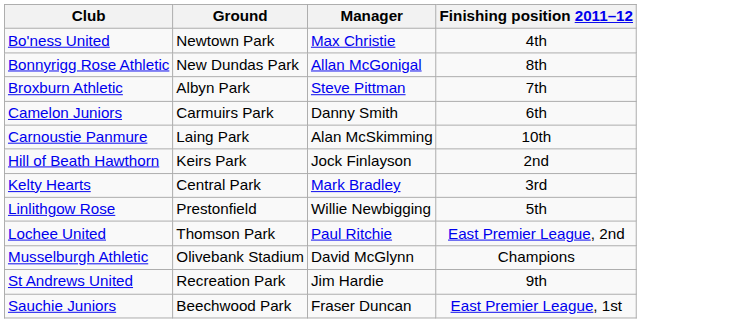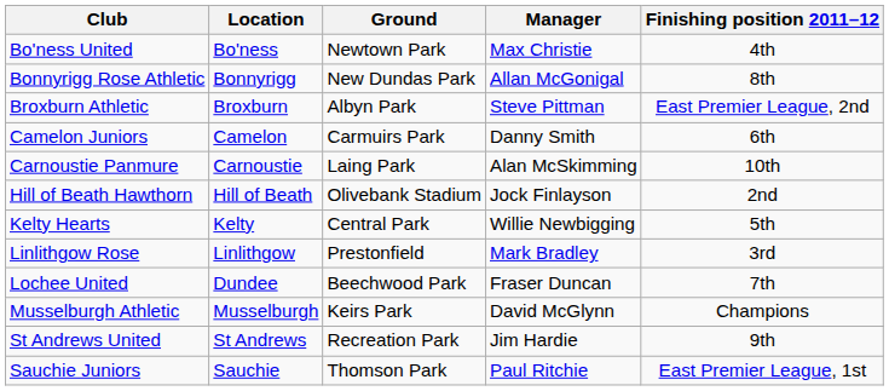 <table class="wikitable sortable">
 <tr>
 <th>Club</th>
+<th>Location</th>
 <th>Ground</th>
 <th>Manager</th>
 <th>Finishing position <a href='#'>2011–12</a></th>
 </tr>
 <tr>
 <td style="text-align:left;"><a href='#'>Bo'ness United</a></td>
+<td><a href='#'>Bo'ness</a></td>
 <td>Newtown Park</td>
 <td><a href='#'>Max Christie</a></td>
 <td align="center">4th</td>
 </tr>
 <tr>
 <td style="text-align:left;"><a href='#'>Bonnyrigg Rose Athletic</a></td>
+<td><a href='#'>Bonnyrigg</a></td>
 <td>New Dundas Park</td>
 <td><a href='#'>Allan McGonigal</a></td>
 <td align="center">8th</td>
 </tr>
 <tr>
 <td style="text-align:left;"><a href='#'>Broxburn Athletic</a></td>
+<td><a href='#'>Broxburn</a></td>
 <td>Albyn Park</td>
 <td><a href='#'>Steve Pittman</a></td>
-<td align="center">7th</td>
+<td align="center"><a href='#'>East Premier League</a>, 2nd</td>
 </tr>
 <tr>
 <td style="text-align:left;"><a href='#'>Camelon Juniors</a></td>
+<td><a href='#'>Camelon</a></td>
 <td>Carmuirs Park</td>
 <td>Danny Smith</td>
 <td align="center">6th</td>
 </tr>
 <tr>
 <td style="text-align:left;"><a href='#'>Carnoustie Panmure</a></td>
+<td><a href='#'>Carnoustie</a></td>
 <td>Laing Park</td>
 <td>Alan McSkimming</td>
 <td align="center">10th</td>
 </tr>
 <tr>
 <td style="text-align:left;"><a href='#'>Hill of Beath Hawthorn</a></td>
-<td>Keirs Park</td>
+<td><a href='#'>Hill of Beath</a></td>
+<td>Olivebank Stadium</td>
 <td>Jock Finlayson</td>
 <td align="center">2nd</td>
 </tr>
 <tr>
 <td style="text-align:left;"><a href='#'>Kelty Hearts</a></td>
+<td><a href='#'>Kelty</a></td>
 <td>Central Park</td>
+<td>Willie Newbigging</td>
+<td align="center">5th</td>
+</tr>
+<tr>
+<td style="text-align:left;"><a href='#'>Linlithgow Rose</a></td>
+<td><a href='#'>Linlithgow</a></td>
+<td>Prestonfield</td>
 <td><a href='#'>Mark Bradley</a></td>
 <td align="center">3rd</td>
 </tr>
 <tr>
-<td style="text-align:left;"><a href='#'>Linlithgow Rose</a></td>
-<td>Prestonfield</td>
-<td>Willie Newbigging</td>
-<td align="center">5th</td>
-</tr>
-<tr>
 <td style="text-align:left;"><a href='#'>Lochee United</a></td>
-<td>Thomson Park</td>
-<td><a href='#'>Paul Ritchie</a></td>
-<td align="center"><a href='#'>East Premier League</a>, 2nd</td>
+<td><a href='#'>Dundee</a></td>
+<td>Beechwood Park</td>
+<td>Fraser Duncan</td>
+<td align="center">7th</td>
 </tr>
 <tr>
 <td style="text-align:left;"><a href='#'>Musselburgh Athletic</a></td>
-<td>Olivebank Stadium</td>
+<td><a href='#'>Musselburgh</a></td>
+<td>Keirs Park</td>
 <td>David McGlynn</td>
 <td align="center">Champions</td>
 </tr>
 <tr>
 <td style="text-align:left;"><a href='#'>St Andrews United</a></td>
+<td><a href='#'>St Andrews</a></td>
 <td>Recreation Park</td>
 <td>Jim Hardie</td>
 <td align="center">9th</td>
 </tr>
 <tr>
 <td style="text-align:left;"><a href='#'>Sauchie Juniors</a></td>
-<td>Beechwood Park</td>
-<td>Fraser Duncan</td>
+<td><a href='#'>Sauchie</a></td>
+<td>Thomson Park</td>
+<td><a href='#'>Paul Ritchie</a></td>
 <td align="center"><a href='#'>East Premier League</a>, 1st</td>
 </tr>
 </table>
